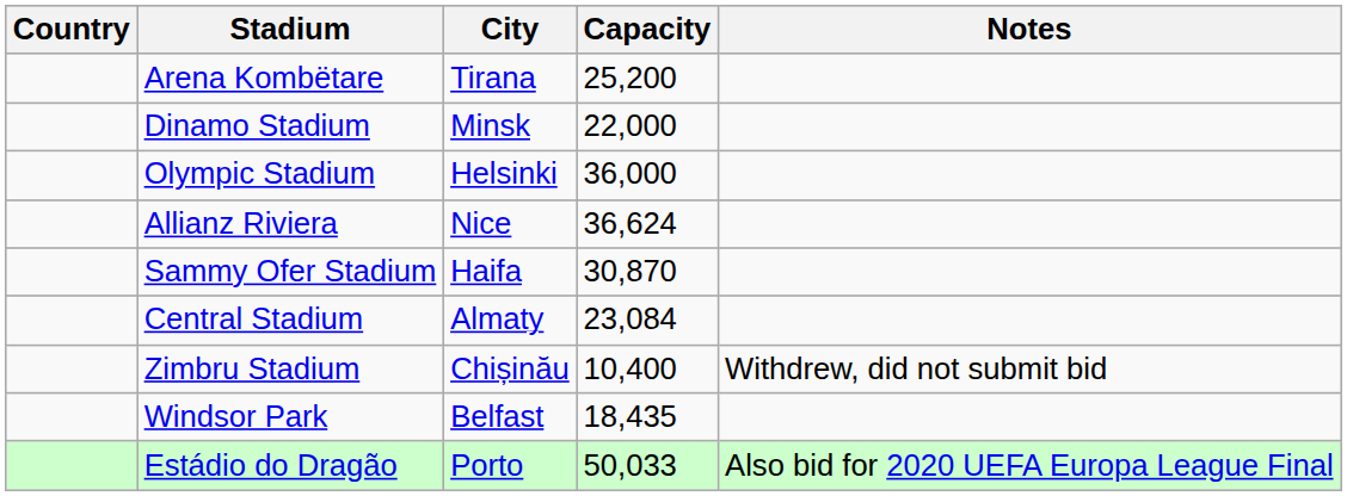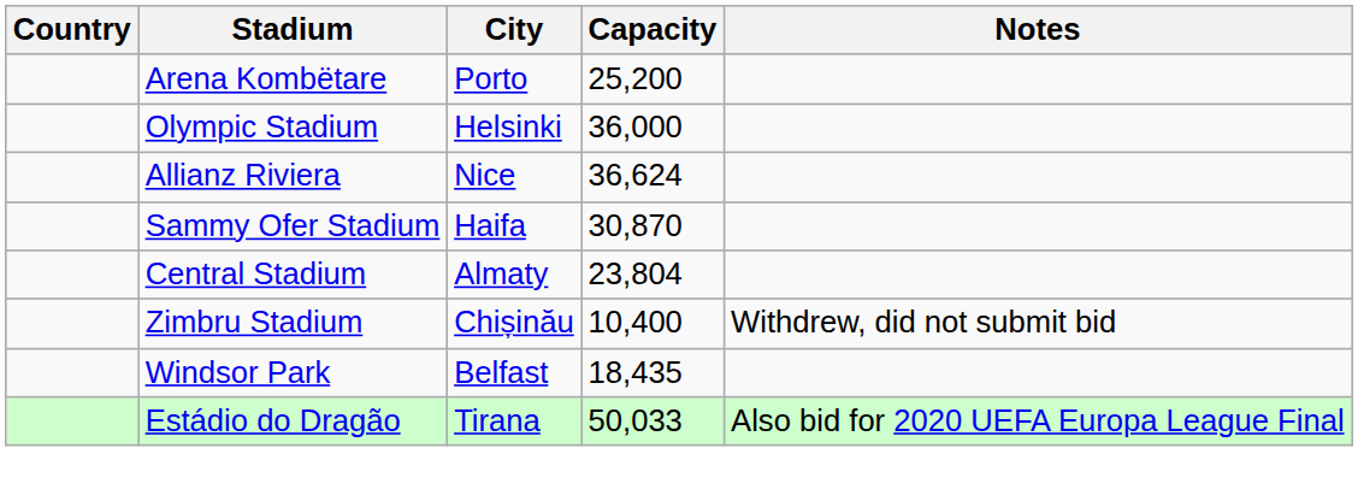 <table class="wikitable sortable">
 <tr>
 <th>Country</th>
 <th>Stadium</th>
 <th>City</th>
 <th>Capacity</th>
 <th>Notes</th>
 </tr>
 <tr>
 <td></td>
 <td><a href='#'>Arena Kombëtare</a></td>
-<td><a href='#'>Tirana</a></td>
+<td><a href='#'>Porto</a></td>
 <td>25,200</td>
-<td></td>
-</tr>
-<tr>
-<td></td>
-<td><a href='#'>Dinamo Stadium</a></td>
-<td><a href='#'>Minsk</a></td>
-<td>22,000</td>
 <td></td>
 </tr>
 <tr>
 <td></td>
 <td><a href='#'>Olympic Stadium</a></td>
 <td><a href='#'>Helsinki</a></td>
 <td>36,000</td>
 <td></td>
 </tr>
 <tr>
 <td></td>
 <td><a href='#'>Allianz Riviera</a></td>
 <td><a href='#'>Nice</a></td>
 <td>36,624</td>
 <td></td>
 </tr>
 <tr>
 <td></td>
 <td><a href='#'>Sammy Ofer Stadium</a></td>
 <td><a href='#'>Haifa</a></td>
 <td>30,870</td>
 <td></td>
 </tr>
 <tr>
 <td></td>
 <td><a href='#'>Central Stadium</a></td>
 <td><a href='#'>Almaty</a></td>
-<td>23,084</td>
+<td>23,804</td>
 <td></td>
 </tr>
 <tr>
 <td></td>
 <td><a href='#'>Zimbru Stadium</a></td>
 <td><a href='#'>Chișinău</a></td>
 <td>10,400</td>
 <td>Withdrew, did not submit bid</td>
 </tr>
 <tr>
 <td></td>
 <td><a href='#'>Windsor Park</a></td>
 <td><a href='#'>Belfast</a></td>
 <td>18,435</td>
 <td></td>
 </tr>
 <tr bgcolor=#ccffcc>
 <td></td>
 <td><a href='#'>Estádio do Dragão</a></td>
-<td><a href='#'>Porto</a></td>
+<td><a href='#'>Tirana</a></td>
 <td>50,033</td>
 <td>Also bid for <a href='#'>2020 UEFA Europa League Final</a></td>
 </tr>
 </table>
